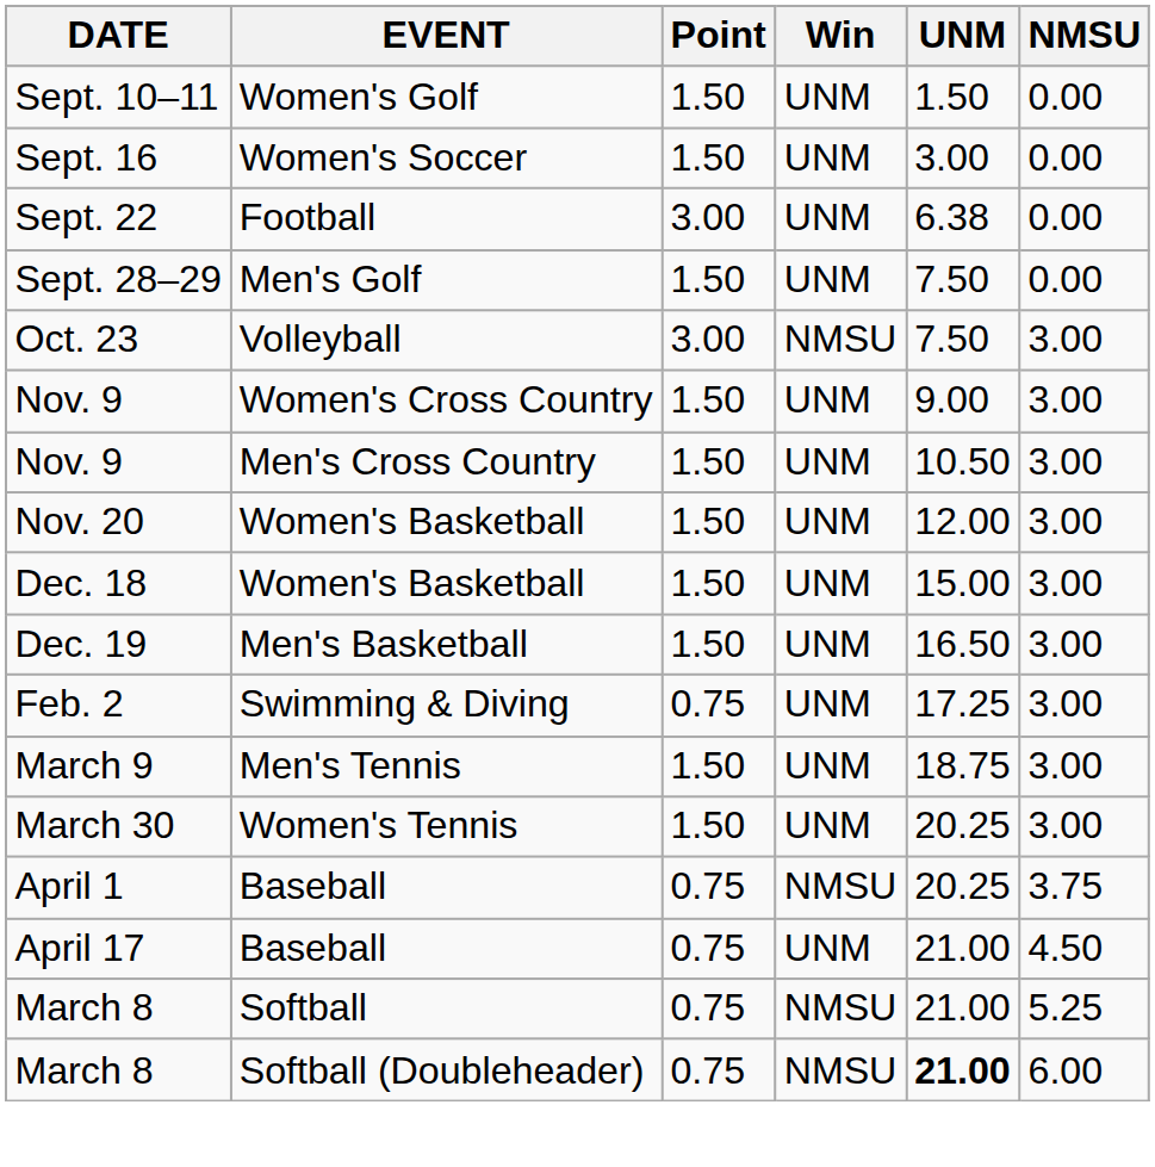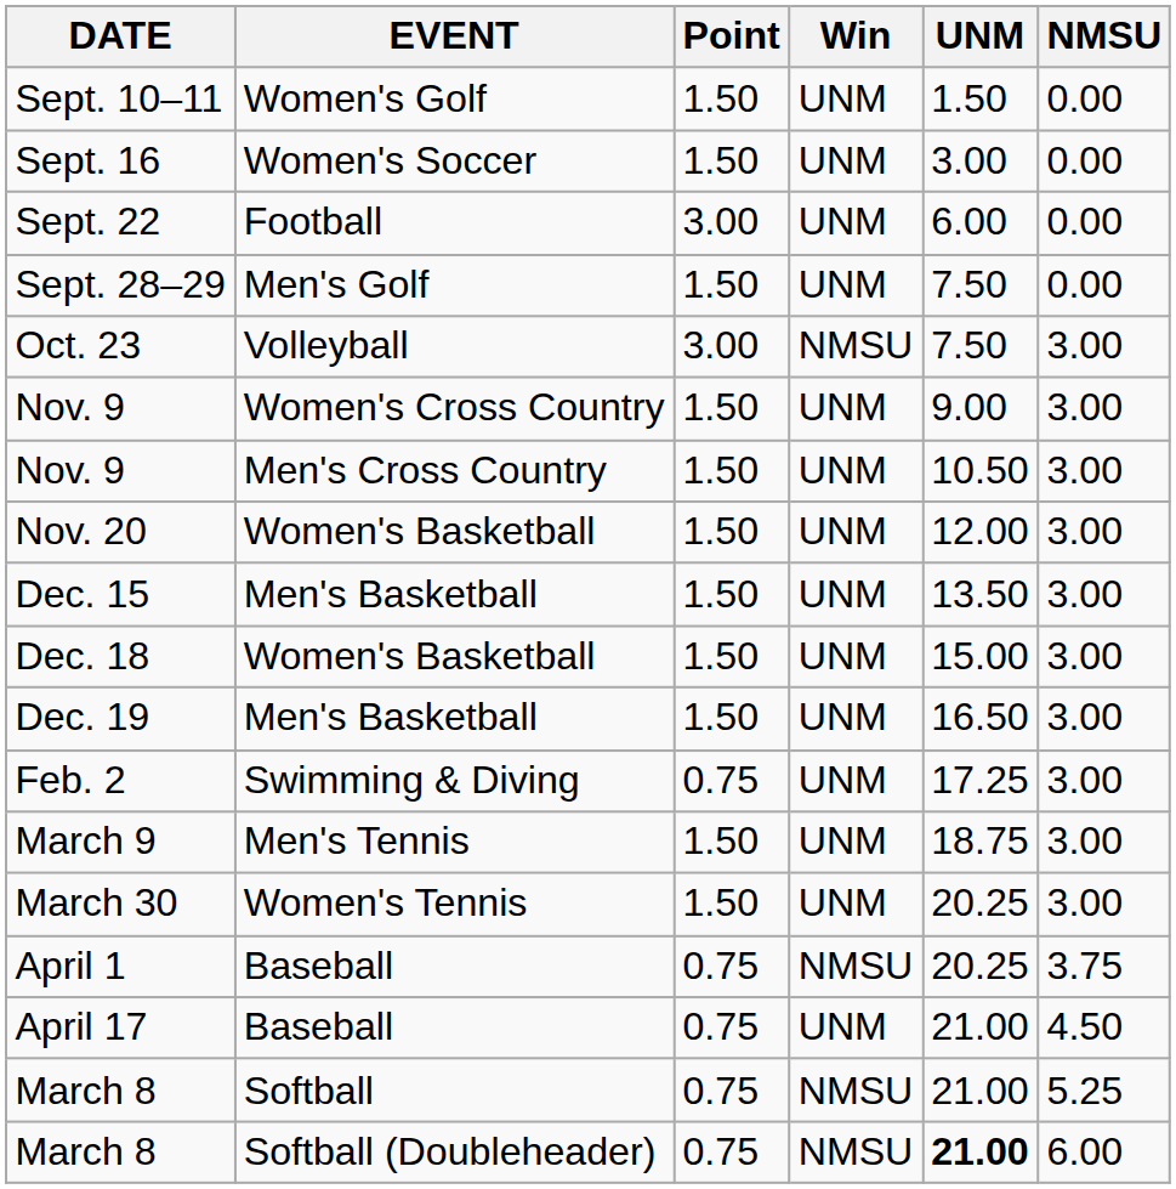 <table class="wikitable">
 <tr>
 <th>DATE</th>
 <th>EVENT</th>
 <th>Point</th>
 <th>Win</th>
 <th>UNM</th>
 <th>NMSU</th>
 </tr>
 <tr>
 <td>Sept. 10–11</td>
 <td>Women's Golf</td>
 <td>1.50</td>
 <td>UNM</td>
 <td>1.50</td>
 <td>0.00</td>
 </tr>
 <tr>
 <td>Sept. 16</td>
 <td>Women's Soccer</td>
 <td>1.50</td>
 <td>UNM</td>
 <td>3.00</td>
 <td>0.00</td>
 </tr>
 <tr>
 <td>Sept. 22</td>
 <td>Football</td>
 <td>3.00</td>
 <td>UNM</td>
-<td>6.38</td>
+<td>6.00</td>
 <td>0.00</td>
 </tr>
 <tr>
 <td>Sept. 28–29</td>
 <td>Men's Golf</td>
 <td>1.50</td>
 <td>UNM</td>
 <td>7.50</td>
 <td>0.00</td>
 </tr>
 <tr>
 <td>Oct. 23</td>
 <td>Volleyball</td>
 <td>3.00</td>
 <td>NMSU</td>
 <td>7.50</td>
 <td>3.00</td>
 </tr>
 <tr>
 <td>Nov. 9</td>
 <td>Women's Cross Country</td>
 <td>1.50</td>
 <td>UNM</td>
 <td>9.00</td>
 <td>3.00</td>
 </tr>
 <tr>
 <td>Nov. 9</td>
 <td>Men's Cross Country</td>
 <td>1.50</td>
 <td>UNM</td>
 <td>10.50</td>
 <td>3.00</td>
 </tr>
 <tr>
 <td>Nov. 20</td>
 <td>Women's Basketball</td>
 <td>1.50</td>
 <td>UNM</td>
 <td>12.00</td>
+<td>3.00</td>
+</tr>
+<tr>
+<td>Dec. 15</td>
+<td>Men's Basketball</td>
+<td>1.50</td>
+<td>UNM</td>
+<td>13.50</td>
 <td>3.00</td>
 </tr>
 <tr>
 <td>Dec. 18</td>
 <td>Women's Basketball</td>
 <td>1.50</td>
 <td>UNM</td>
 <td>15.00</td>
 <td>3.00</td>
 </tr>
 <tr>
 <td>Dec. 19</td>
 <td>Men's Basketball</td>
 <td>1.50</td>
 <td>UNM</td>
 <td>16.50</td>
 <td>3.00</td>
 </tr>
 <tr>
 <td>Feb. 2</td>
 <td>Swimming & Diving</td>
 <td>0.75</td>
 <td>UNM</td>
 <td>17.25</td>
 <td>3.00</td>
 </tr>
 <tr>
 <td>March 9</td>
 <td>Men's Tennis</td>
 <td>1.50</td>
 <td>UNM</td>
 <td>18.75</td>
 <td>3.00</td>
 </tr>
 <tr>
 <td>March 30</td>
 <td>Women's Tennis</td>
 <td>1.50</td>
 <td>UNM</td>
 <td>20.25</td>
 <td>3.00</td>
 </tr>
 <tr>
 <td>April 1</td>
 <td>Baseball</td>
 <td>0.75</td>
 <td>NMSU</td>
 <td>20.25</td>
 <td>3.75</td>
 </tr>
 <tr>
 <td>April 17</td>
 <td>Baseball</td>
 <td>0.75</td>
 <td>UNM</td>
 <td>21.00</td>
 <td>4.50</td>
 </tr>
 <tr>
 <td>March 8</td>
 <td>Softball</td>
 <td>0.75</td>
 <td>NMSU</td>
 <td>21.00</td>
 <td>5.25</td>
 </tr>
 <tr>
 <td>March 8</td>
 <td>Softball (Doubleheader)</td>
 <td>0.75</td>
 <td>NMSU</td>
 <td><strong>21.00</strong></td>
 <td>6.00</td>
 </tr>
 </table>
